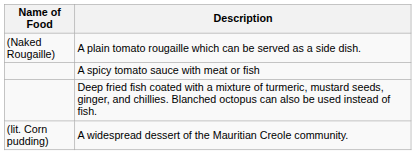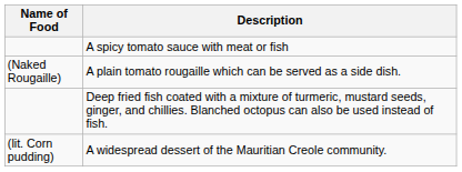 <table class="wikitable">
 <tr>
 <th>Name of Food</th>
 <th>Description</th>
 </tr>
 <tr>
+<td></td>
+<td>A spicy tomato sauce with meat or fish</td>
+</tr>
+<tr>
 <td> (Naked Rougaille)</td>
 <td>A plain tomato rougaille which can be served as a side dish.</td>
-</tr>
-<tr>
-<td></td>
-<td>A spicy tomato sauce with meat or fish</td>
 </tr>
 <tr>
 <td></td>
 <td>Deep fried fish coated with a mixture of turmeric, mustard seeds, ginger, and chillies. Blanched octopus can also be used instead of fish.</td>
 </tr>
 <tr>
 <td> (lit. Corn pudding)</td>
 <td>A widespread dessert of the Mauritian Creole community.</td>
 </tr>
 </table>
